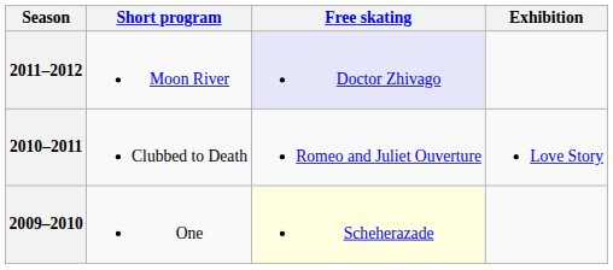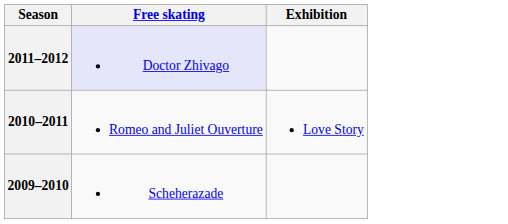 <table class="wikitable" style="text-align:center">
 <tr>
 <th>Season</th>
-<th><a href='#'>Short program</a></th>
 <th><a href='#'>Free skating</a></th>
 <th>Exhibition</th>
 </tr>
 <tr>
 <th>2011–2012 <br> </th>
-<td><br><ul><li><a href='#'>Moon River</a> <br></li></ul></td>
 <td style="background: lavender;"><br><ul><li><a href='#'>Doctor Zhivago</a> <br></li></ul></td>
 <td></td>
 </tr>
 <tr>
 <th>2010–2011 <br> </th>
-<td><br><ul><li>Clubbed to Death <br></li></ul></td>
 <td><br><ul><li><a href='#'>Romeo and Juliet Ouverture</a> <br></li></ul></td>
 <td><br><ul><li><a href='#'>Love Story</a> <br></li></ul></td>
 </tr>
 <tr>
 <th>2009–2010 <br> </th>
-<td><br><ul><li>One <br></li></ul></td>
-<td style="background: lightyellow;"><br><ul><li><a href='#'>Scheherazade</a> <br></li></ul></td>
+<td><br><ul><li><a href='#'>Scheherazade</a> <br></li></ul></td>
 <td></td>
 </tr>
 </table>
